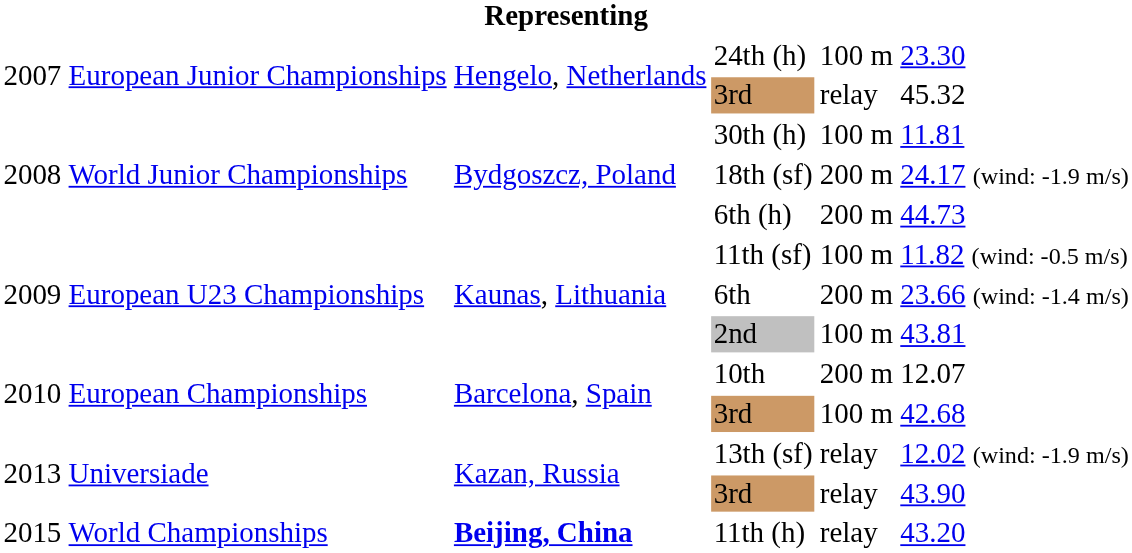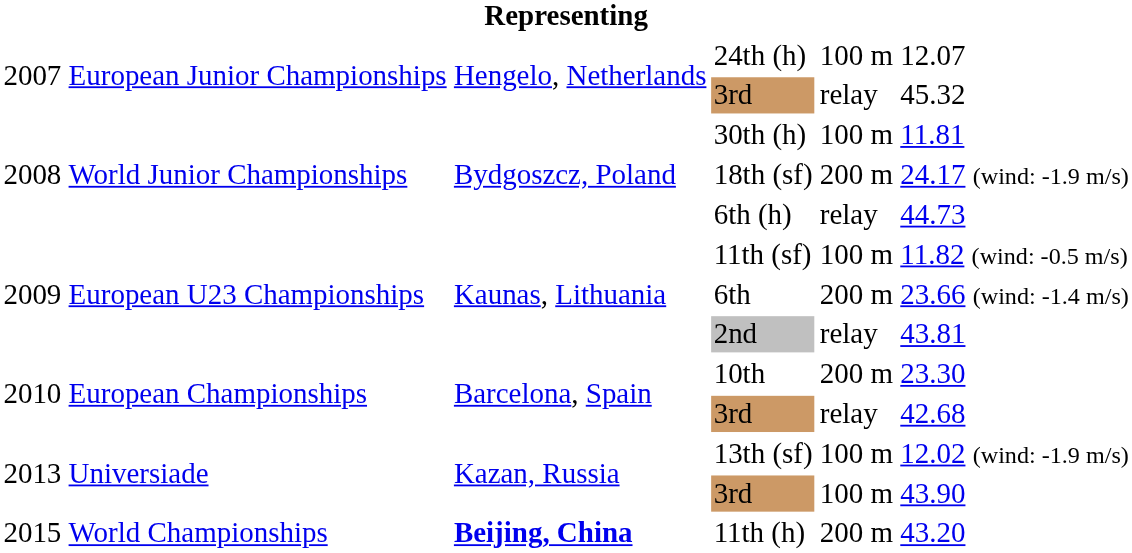 <table>
 <tr>
 <th colspan="6">Representing </th>
 </tr>
 <tr>
 <td rowspan=2>2007</td>
 <td rowspan=2><a href='#'>European Junior Championships</a></td>
 <td rowspan=2><a href='#'>Hengelo</a>, <a href='#'>Netherlands</a></td>
 <td>24th (h)</td>
 <td>100 m</td>
-<td><a href='#'>23.30</a></td>
+<td>12.07</td>
 </tr>
 <tr>
 <td bgcolor=cc9966>3rd</td>
 <td> relay</td>
 <td>45.32</td>
 </tr>
 <tr>
 <td rowspan=3>2008</td>
 <td rowspan=3><a href='#'>World Junior Championships</a></td>
 <td rowspan=3><a href='#'>Bydgoszcz, Poland</a></td>
 <td>30th (h)</td>
 <td>100 m</td>
 <td><a href='#'>11.81</a></td>
 </tr>
 <tr>
 <td>18th (sf)</td>
 <td>200 m</td>
 <td><a href='#'>24.17</a> <small>(wind: -1.9 m/s)</small></td>
 </tr>
 <tr>
 <td>6th (h)</td>
-<td>200 m</td>
+<td> relay</td>
 <td><a href='#'>44.73</a></td>
 </tr>
 <tr>
 <td rowspan=3>2009</td>
 <td rowspan=3><a href='#'>European U23 Championships</a></td>
 <td rowspan=3><a href='#'>Kaunas</a>, <a href='#'>Lithuania</a></td>
 <td>11th (sf)</td>
 <td>100 m</td>
 <td><a href='#'>11.82</a> <small>(wind: -0.5 m/s)</small></td>
 </tr>
 <tr>
 <td>6th</td>
 <td>200 m</td>
 <td><a href='#'>23.66</a> <small>(wind: -1.4 m/s)</small></td>
 </tr>
 <tr>
 <td bgcolor=silver>2nd</td>
-<td>100 m</td>
+<td> relay</td>
 <td><a href='#'>43.81</a></td>
 </tr>
 <tr>
 <td rowspan=2>2010</td>
 <td rowspan=2><a href='#'>European Championships</a></td>
 <td rowspan=2><a href='#'>Barcelona</a>, <a href='#'>Spain</a></td>
 <td>10th</td>
 <td>200 m</td>
-<td>12.07</td>
+<td><a href='#'>23.30</a></td>
 </tr>
 <tr>
 <td bgcolor=cc9966>3rd</td>
-<td>100 m</td>
+<td> relay</td>
 <td><a href='#'>42.68</a></td>
 </tr>
 <tr>
 <td rowspan=2>2013</td>
 <td rowspan=2><a href='#'>Universiade</a></td>
 <td rowspan=2><a href='#'>Kazan, Russia</a></td>
 <td>13th (sf)</td>
-<td> relay</td>
+<td>100 m</td>
 <td><a href='#'>12.02</a> <small>(wind: -1.9 m/s)</small></td>
 </tr>
 <tr>
 <td bgcolor="cc9966">3rd</td>
-<td> relay</td>
+<td>100 m</td>
 <td><a href='#'>43.90</a></td>
 </tr>
 <tr>
 <td>2015</td>
 <td><a href='#'>World Championships</a></td>
 <td><strong><a href='#'>Beijing, China</a></strong></td>
 <td>11th (h)</td>
-<td> relay</td>
+<td>200 m</td>
 <td><a href='#'>43.20</a></td>
 </tr>
 </table>
